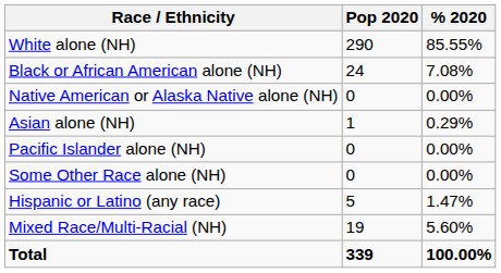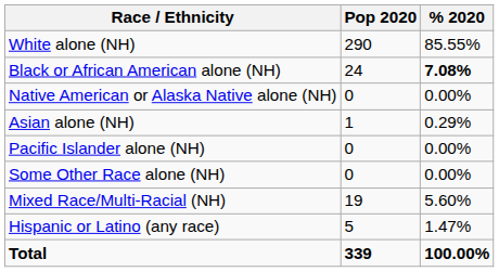 <table class="wikitable">
 <tr>
 <th>Race / Ethnicity</th>
 <th>Pop 2020</th>
 <th>% 2020</th>
 </tr>
 <tr>
 <td><a href='#'>White</a> alone (NH)</td>
 <td>290</td>
 <td>85.55%</td>
 </tr>
 <tr>
 <td><a href='#'>Black or African American</a> alone (NH)</td>
 <td>24</td>
-<td>7.08%</td>
+<td><strong>7.08%</strong></td>
 </tr>
 <tr>
 <td><a href='#'>Native American</a> or <a href='#'>Alaska Native</a> alone (NH)</td>
 <td>0</td>
 <td>0.00%</td>
 </tr>
 <tr>
 <td><a href='#'>Asian</a> alone (NH)</td>
 <td>1</td>
 <td>0.29%</td>
 </tr>
 <tr>
 <td><a href='#'>Pacific Islander</a> alone (NH)</td>
 <td>0</td>
 <td>0.00%</td>
 </tr>
 <tr>
 <td><a href='#'>Some Other Race</a> alone (NH)</td>
 <td>0</td>
 <td>0.00%</td>
 </tr>
 <tr>
+<td><a href='#'>Mixed Race/Multi-Racial</a> (NH)</td>
+<td>19</td>
+<td>5.60%</td>
+</tr>
+<tr>
 <td><a href='#'>Hispanic or Latino</a> (any race)</td>
 <td>5</td>
 <td>1.47%</td>
-</tr>
-<tr>
-<td><a href='#'>Mixed Race/Multi-Racial</a> (NH)</td>
-<td>19</td>
-<td>5.60%</td>
 </tr>
 <tr>
 <td><strong>Total</strong></td>
 <td><strong>339</strong></td>
 <td><strong>100.00%</strong></td>
 </tr>
 </table>
